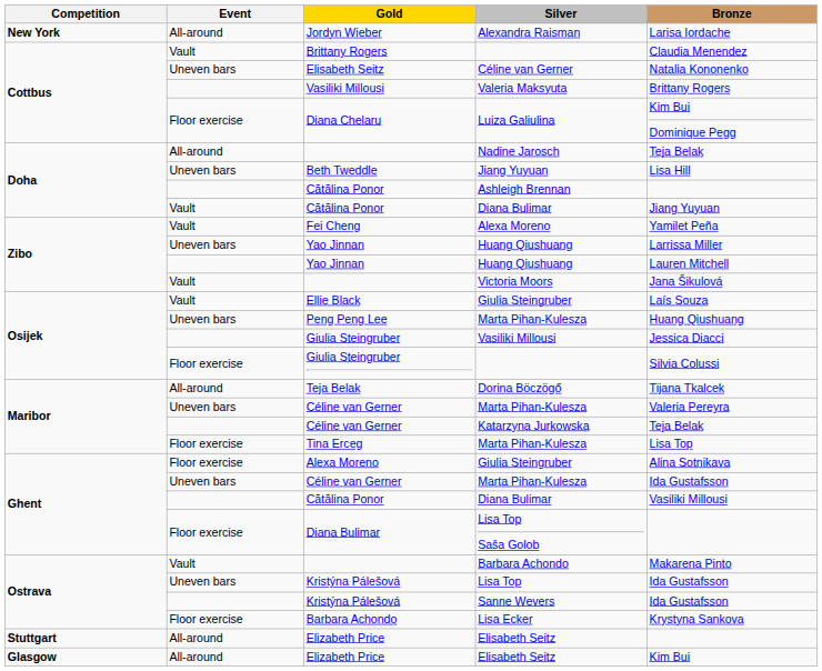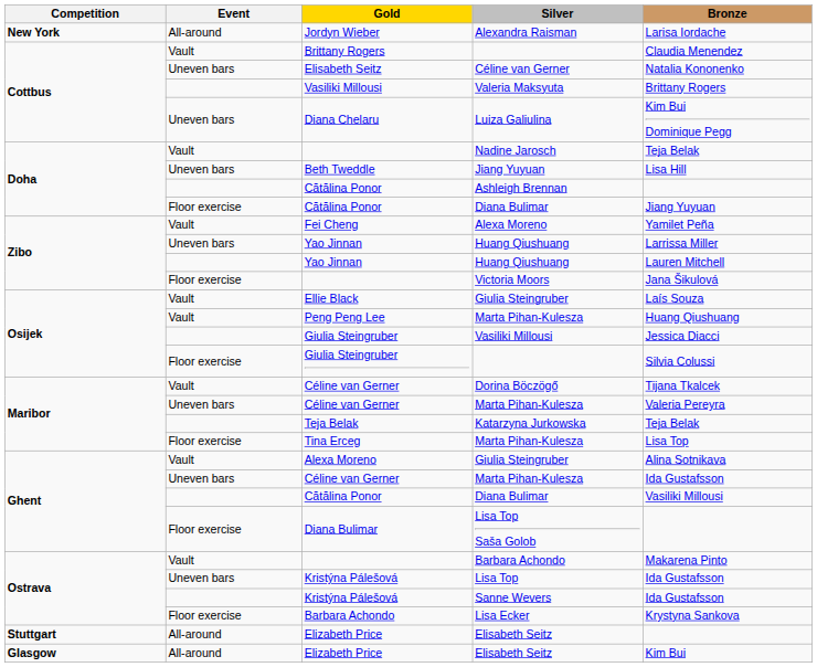 <table class="wikitable" style="width:70%;">
 <tr>
 <th style="text-align:center; width:5%;">Competition</th>
 <th style="text-align:center; width:5%;">Event</th>
 <td style="text-align:center; width:6%; background:gold;"><strong>Gold</strong></td>
 <td style="text-align:center; width:6%; background:silver;"><strong>Silver</strong></td>
 <td style="text-align:center; width:6%; background:#c96;"><strong>Bronze</strong></td>
 </tr>
 <tr>
 <td><strong>New York</strong> </td>
 <td>All-around</td>
 <td> <a href='#'>Jordyn Wieber</a></td>
 <td> <a href='#'>Alexandra Raisman</a></td>
 <td> <a href='#'>Larisa Iordache</a></td>
 </tr>
 <tr>
 <td rowspan="4"><strong>Cottbus</strong> </td>
 <td>Vault</td>
 <td> <a href='#'>Brittany Rogers</a></td>
 <td></td>
 <td> <a href='#'>Claudia Menendez</a></td>
 </tr>
 <tr>
 <td>Uneven bars</td>
 <td> <a href='#'>Elisabeth Seitz</a></td>
 <td> <a href='#'>Céline van Gerner</a></td>
 <td> <a href='#'>Natalia Kononenko</a></td>
 </tr>
 <tr>
 <td></td>
 <td> <a href='#'>Vasiliki Millousi</a></td>
 <td> <a href='#'>Valeria Maksyuta</a></td>
 <td> <a href='#'>Brittany Rogers</a></td>
 </tr>
 <tr>
-<td>Floor exercise</td>
+<td>Uneven bars</td>
 <td> <a href='#'>Diana Chelaru</a></td>
 <td> <a href='#'>Luiza Galiulina</a></td>
 <td> <a href='#'>Kim Bui</a> <hr>  <a href='#'>Dominique Pegg</a></td>
 </tr>
 <tr>
 <td rowspan="4"><strong>Doha</strong> </td>
-<td>All-around</td>
+<td>Vault</td>
 <td></td>
 <td> <a href='#'>Nadine Jarosch</a></td>
 <td> <a href='#'>Teja Belak</a></td>
 </tr>
 <tr>
 <td>Uneven bars</td>
 <td> <a href='#'>Beth Tweddle</a></td>
 <td> <a href='#'>Jiang Yuyuan</a></td>
 <td> <a href='#'>Lisa Hill</a></td>
 </tr>
 <tr>
 <td></td>
 <td> <a href='#'>Cătălina Ponor</a></td>
 <td> <a href='#'>Ashleigh Brennan</a></td>
 <td></td>
 </tr>
 <tr>
-<td>Vault</td>
+<td>Floor exercise</td>
 <td> <a href='#'>Cătălina Ponor</a></td>
 <td> <a href='#'>Diana Bulimar</a></td>
 <td> <a href='#'>Jiang Yuyuan</a></td>
 </tr>
 <tr>
 <td rowspan="4"><strong>Zibo</strong> </td>
 <td>Vault</td>
 <td> <a href='#'>Fei Cheng</a></td>
 <td> <a href='#'>Alexa Moreno</a></td>
 <td> <a href='#'>Yamilet Peña</a></td>
 </tr>
 <tr>
 <td>Uneven bars</td>
 <td> <a href='#'>Yao Jinnan</a></td>
 <td> <a href='#'>Huang Qiushuang</a></td>
 <td> <a href='#'>Larrissa Miller</a></td>
 </tr>
 <tr>
 <td></td>
 <td> <a href='#'>Yao Jinnan</a></td>
 <td> <a href='#'>Huang Qiushuang</a></td>
 <td> <a href='#'>Lauren Mitchell</a></td>
 </tr>
 <tr>
-<td>Vault</td>
+<td>Floor exercise</td>
 <td></td>
 <td> <a href='#'>Victoria Moors</a></td>
 <td> <a href='#'>Jana Šikulová</a></td>
 </tr>
 <tr>
 <td rowspan="4"><strong>Osijek</strong> </td>
 <td>Vault</td>
 <td> <a href='#'>Ellie Black</a></td>
 <td> <a href='#'>Giulia Steingruber</a></td>
 <td> <a href='#'>Laís Souza</a></td>
 </tr>
 <tr>
-<td>Uneven bars</td>
+<td>Vault</td>
 <td> <a href='#'>Peng Peng Lee</a></td>
 <td> <a href='#'>Marta Pihan-Kulesza</a></td>
 <td> <a href='#'>Huang Qiushuang</a></td>
 </tr>
 <tr>
 <td></td>
 <td> <a href='#'>Giulia Steingruber</a></td>
 <td> <a href='#'>Vasiliki Millousi</a></td>
 <td> <a href='#'>Jessica Diacci</a></td>
 </tr>
 <tr>
 <td>Floor exercise</td>
 <td> <a href='#'>Giulia Steingruber</a> <hr> </td>
 <td></td>
 <td> <a href='#'>Silvia Colussi</a></td>
 </tr>
 <tr>
 <td rowspan="4"><strong>Maribor</strong> </td>
-<td>All-around</td>
-<td> <a href='#'>Teja Belak</a></td>
+<td>Vault</td>
+<td> <a href='#'>Céline van Gerner</a></td>
 <td> <a href='#'>Dorina Böczögő</a></td>
 <td> <a href='#'>Tijana Tkalcek</a></td>
 </tr>
 <tr>
 <td>Uneven bars</td>
 <td> <a href='#'>Céline van Gerner</a></td>
 <td> <a href='#'>Marta Pihan-Kulesza</a></td>
 <td> <a href='#'>Valeria Pereyra</a></td>
 </tr>
 <tr>
 <td></td>
-<td> <a href='#'>Céline van Gerner</a></td>
+<td> <a href='#'>Teja Belak</a></td>
 <td> <a href='#'>Katarzyna Jurkowska</a></td>
 <td> <a href='#'>Teja Belak</a></td>
 </tr>
 <tr>
 <td>Floor exercise</td>
 <td> <a href='#'>Tina Erceg</a></td>
 <td> <a href='#'>Marta Pihan-Kulesza</a></td>
 <td> <a href='#'>Lisa Top</a></td>
 </tr>
 <tr>
 <td rowspan="4"><strong>Ghent</strong> </td>
-<td>Floor exercise</td>
+<td>Vault</td>
 <td> <a href='#'>Alexa Moreno</a></td>
 <td> <a href='#'>Giulia Steingruber</a></td>
 <td> <a href='#'>Alina Sotnikava</a></td>
 </tr>
 <tr>
 <td>Uneven bars</td>
 <td> <a href='#'>Céline van Gerner</a></td>
 <td> <a href='#'>Marta Pihan-Kulesza</a></td>
 <td> <a href='#'>Ida Gustafsson</a></td>
 </tr>
 <tr>
 <td></td>
 <td> <a href='#'>Cătălina Ponor</a></td>
 <td> <a href='#'>Diana Bulimar</a></td>
 <td> <a href='#'>Vasiliki Millousi</a></td>
 </tr>
 <tr>
 <td>Floor exercise</td>
 <td> <a href='#'>Diana Bulimar</a></td>
 <td> <a href='#'>Lisa Top</a> <hr>  <a href='#'>Saša Golob</a></td>
 <td></td>
 </tr>
 <tr>
 <td rowspan="4"><strong>Ostrava</strong> </td>
 <td>Vault</td>
 <td></td>
 <td> <a href='#'>Barbara Achondo</a></td>
 <td> <a href='#'>Makarena Pinto</a></td>
 </tr>
 <tr>
 <td>Uneven bars</td>
 <td> <a href='#'>Kristýna Pálešová</a></td>
 <td> <a href='#'>Lisa Top</a></td>
 <td> <a href='#'>Ida Gustafsson</a></td>
 </tr>
 <tr>
 <td></td>
 <td> <a href='#'>Kristýna Pálešová</a></td>
 <td> <a href='#'>Sanne Wevers</a></td>
 <td> <a href='#'>Ida Gustafsson</a></td>
 </tr>
 <tr>
 <td>Floor exercise</td>
 <td> <a href='#'>Barbara Achondo</a></td>
 <td> <a href='#'>Lisa Ecker</a></td>
 <td> <a href='#'>Krystyna Sankova</a></td>
 </tr>
 <tr>
 <td><strong>Stuttgart</strong> </td>
 <td>All-around</td>
 <td> <a href='#'>Elizabeth Price</a></td>
 <td> <a href='#'>Elisabeth Seitz</a></td>
 <td></td>
 </tr>
 <tr>
 <td><strong>Glasgow</strong> </td>
 <td>All-around</td>
 <td> <a href='#'>Elizabeth Price</a></td>
 <td> <a href='#'>Elisabeth Seitz</a></td>
 <td> <a href='#'>Kim Bui</a></td>
 </tr>
 </table>
